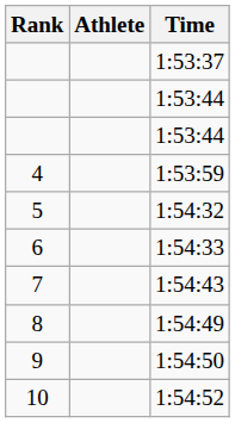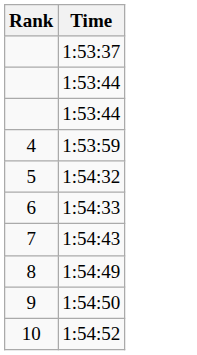 <table class="wikitable" style="font-size:95%; text-align:center;">
 <tr>
 <th>Rank</th>
-<th>Athlete</th>
 <th>Time</th>
 </tr>
 <tr>
 <td></td>
-<td align=left></td>
 <td align="center">1:53:37</td>
 </tr>
 <tr>
 <td></td>
-<td align=left></td>
 <td align="center">1:53:44</td>
 </tr>
 <tr>
 <td></td>
-<td align=left></td>
 <td align="center">1:53:44</td>
 </tr>
 <tr>
 <td>4</td>
-<td align=left></td>
 <td align="center">1:53:59</td>
 </tr>
 <tr>
 <td>5</td>
-<td align=left></td>
 <td align="center">1:54:32</td>
 </tr>
 <tr>
 <td>6</td>
-<td align=left></td>
 <td align="center">1:54:33</td>
 </tr>
 <tr>
 <td>7</td>
-<td align=left></td>
 <td align="center">1:54:43</td>
 </tr>
 <tr>
 <td>8</td>
-<td align=left></td>
 <td align="center">1:54:49</td>
 </tr>
 <tr>
 <td>9</td>
-<td align=left></td>
 <td align="center">1:54:50</td>
 </tr>
 <tr>
 <td>10</td>
-<td align=left></td>
 <td align="center">1:54:52</td>
 </tr>
 </table>
